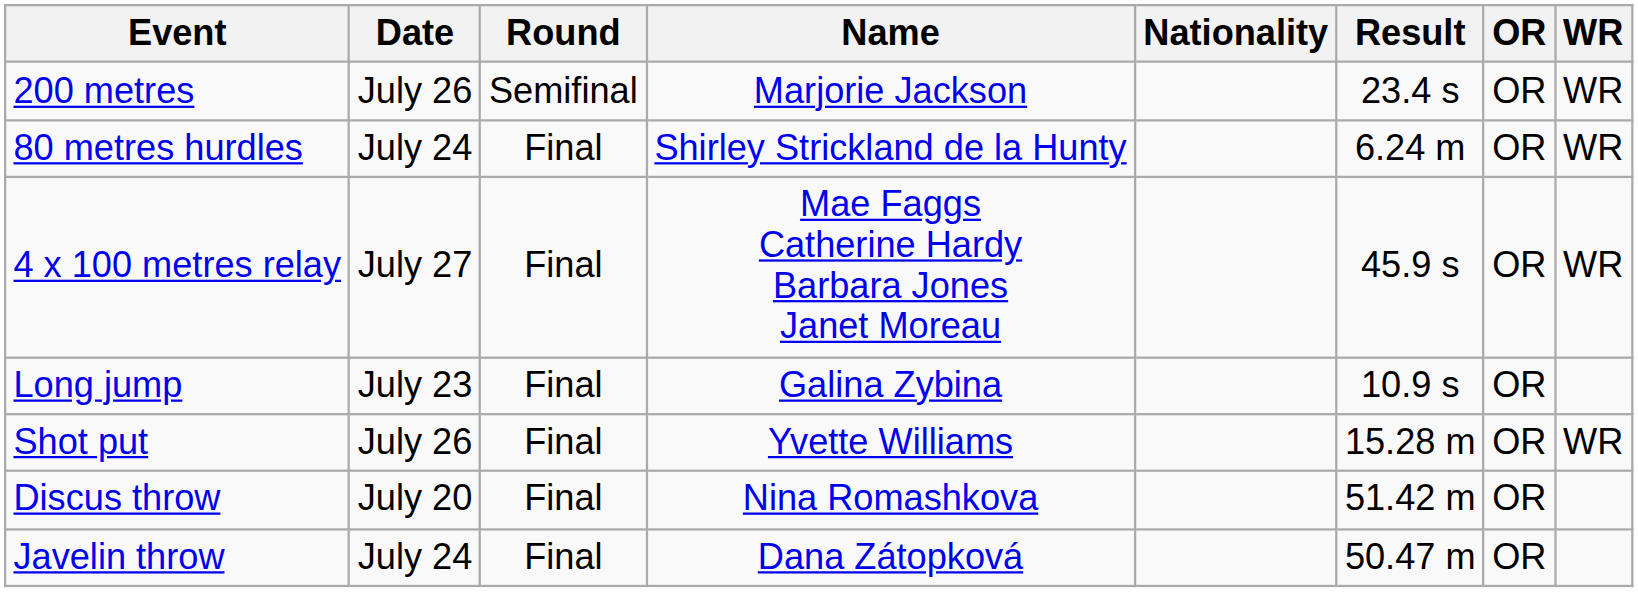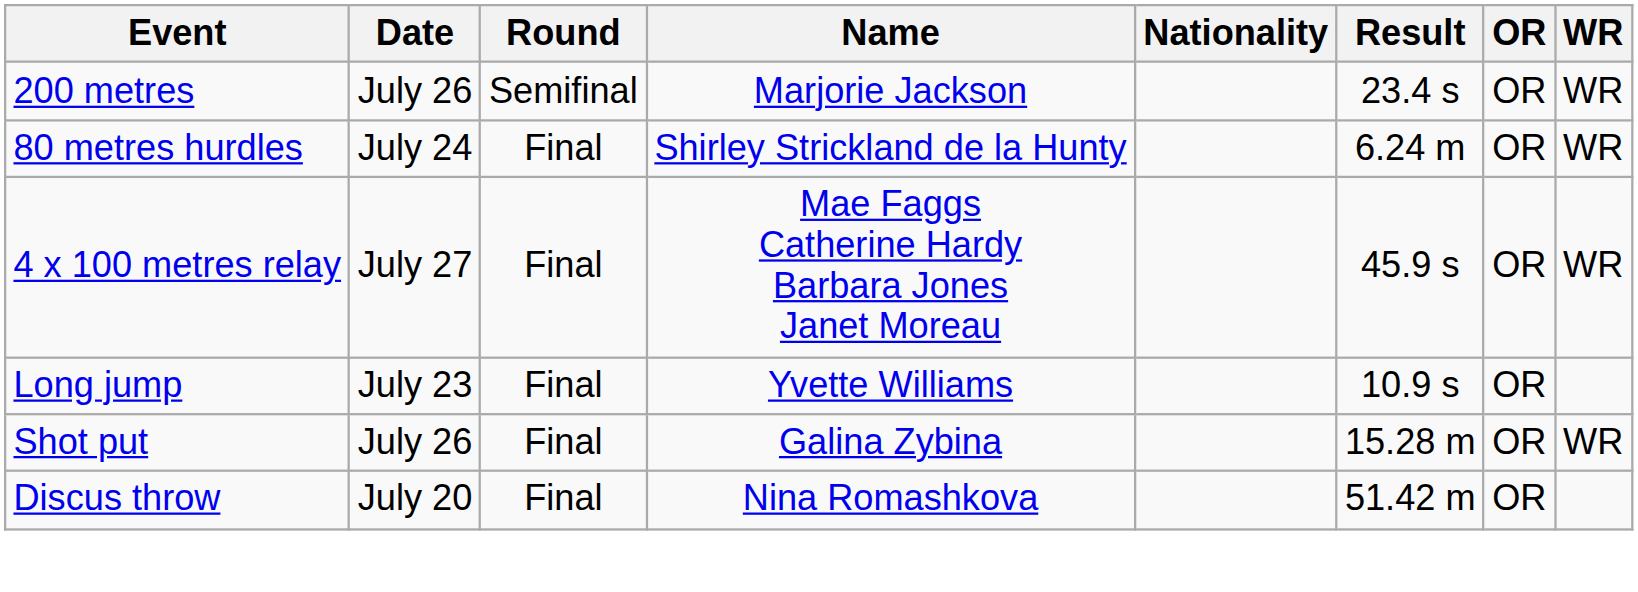 <table class=wikitable style=text-align:center>
 <tr>
 <th>Event</th>
 <th>Date</th>
 <th>Round</th>
 <th>Name</th>
 <th>Nationality</th>
 <th>Result</th>
 <th>OR</th>
 <th>WR</th>
 </tr>
 <tr>
 <td align=left><a href='#'>200 metres</a></td>
 <td>July 26</td>
 <td>Semifinal</td>
 <td><a href='#'>Marjorie Jackson</a></td>
 <td align=left></td>
 <td>23.4 s</td>
 <td>OR</td>
 <td>WR</td>
 </tr>
 <tr>
 <td align=left><a href='#'>80 metres hurdles</a></td>
 <td>July 24</td>
 <td>Final</td>
 <td><a href='#'>Shirley Strickland de la Hunty</a></td>
 <td align=left></td>
 <td>6.24 m</td>
 <td>OR</td>
 <td>WR</td>
 </tr>
 <tr>
 <td align=left><a href='#'>4 x 100 metres relay</a></td>
 <td>July 27</td>
 <td>Final</td>
 <td><a href='#'>Mae Faggs</a><br><a href='#'>Catherine Hardy</a><br><a href='#'>Barbara Jones</a><br><a href='#'>Janet Moreau</a></td>
 <td align=left></td>
 <td>45.9 s</td>
 <td>OR</td>
 <td>WR</td>
 </tr>
 <tr>
 <td align=left><a href='#'>Long jump</a></td>
 <td>July 23</td>
 <td>Final</td>
-<td><a href='#'>Galina Zybina</a></td>
+<td><a href='#'>Yvette Williams</a></td>
 <td align=left></td>
 <td>10.9 s</td>
 <td>OR</td>
 <td></td>
 </tr>
 <tr>
 <td align=left><a href='#'>Shot put</a></td>
 <td>July 26</td>
 <td>Final</td>
-<td><a href='#'>Yvette Williams</a></td>
+<td><a href='#'>Galina Zybina</a></td>
 <td align=left></td>
 <td>15.28 m</td>
 <td>OR</td>
 <td>WR</td>
 </tr>
 <tr>
 <td align=left><a href='#'>Discus throw</a></td>
 <td>July 20</td>
 <td>Final</td>
 <td><a href='#'>Nina Romashkova</a></td>
 <td align=left></td>
 <td>51.42 m</td>
 <td>OR</td>
 <td></td>
 </tr>
-<tr>
-<td align=left><a href='#'>Javelin throw</a></td>
-<td>July 24</td>
-<td>Final</td>
-<td><a href='#'>Dana Zátopková</a></td>
-<td align=left></td>
-<td>50.47 m</td>
-<td>OR</td>
-<td></td>
-</tr>
 </table>
